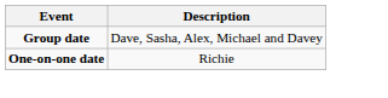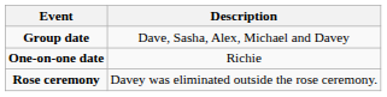 <table class="wikitable sortable" style="text-align:center;">
 <tr>
 <th>Event</th>
 <th>Description</th>
 </tr>
 <tr>
 <td><strong>Group date</strong></td>
 <td>Dave, Sasha, Alex, Michael and Davey</td>
 </tr>
 <tr>
 <td><strong>One-on-one date</strong></td>
 <td>Richie</td>
 </tr>
+<tr>
+<td><strong>Rose ceremony</strong></td>
+<td>Davey was eliminated outside the rose ceremony.</td>
+</tr>
 </table>
